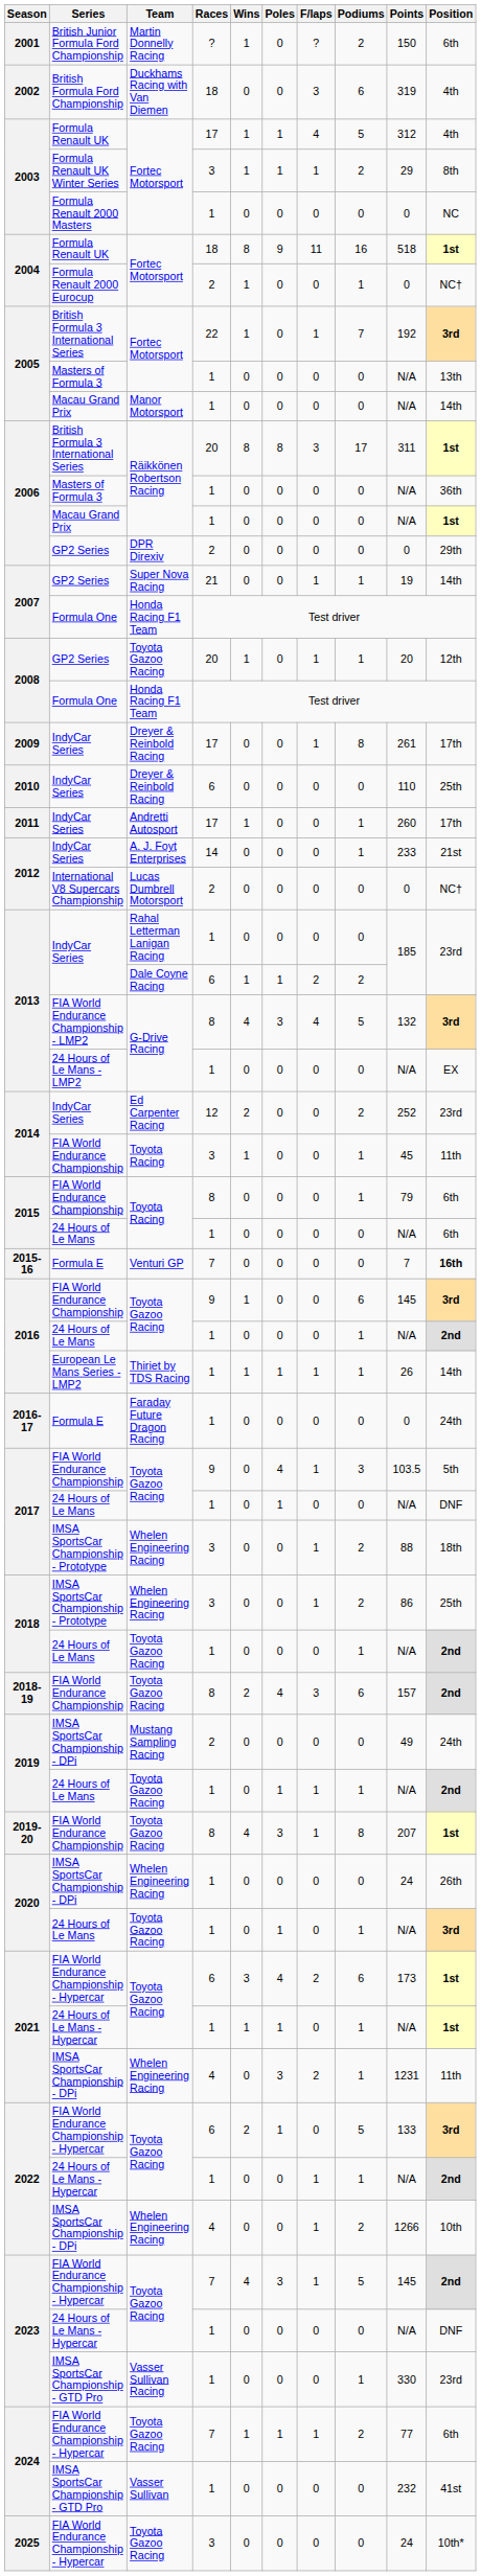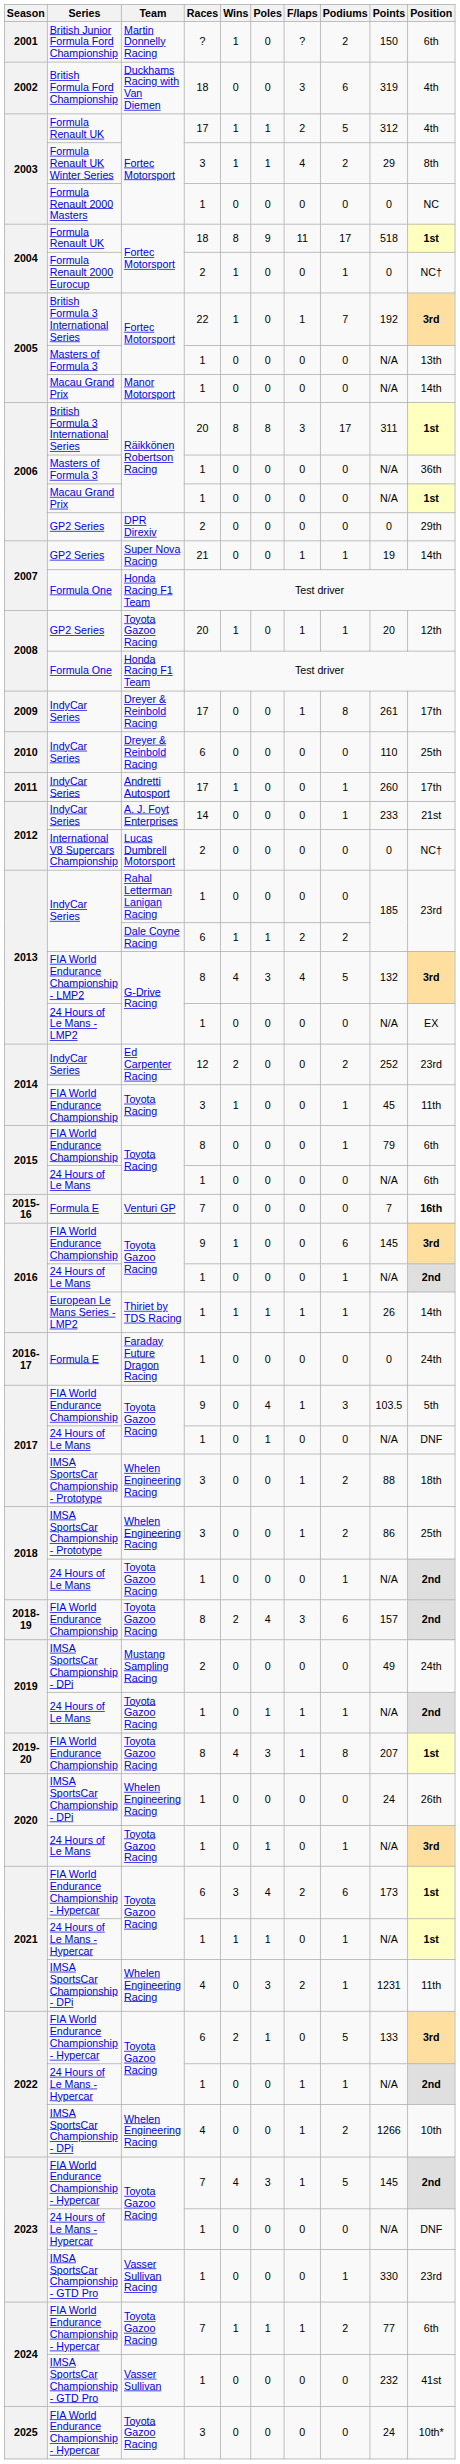 <table class="wikitable" style="font-size: 90%; text-align:center">
 <tr>
 <th>Season</th>
 <th>Series</th>
 <th>Team</th>
 <th>Races</th>
 <th>Wins</th>
 <th>Poles</th>
 <th>F/laps</th>
 <th>Podiums</th>
 <th>Points</th>
 <th>Position</th>
 </tr>
 <tr>
 <th>2001</th>
 <td align=left><a href='#'>British Junior Formula Ford Championship</a></td>
 <td align=left><a href='#'>Martin Donnelly Racing</a></td>
 <td>?</td>
 <td>1</td>
 <td>0</td>
 <td>?</td>
 <td>2</td>
 <td>150</td>
 <td>6th</td>
 </tr>
 <tr>
 <th>2002</th>
 <td align=left><a href='#'>British Formula Ford Championship</a></td>
 <td align=left><a href='#'>Duckhams Racing with Van Diemen</a></td>
 <td>18</td>
 <td>0</td>
 <td>0</td>
 <td>3</td>
 <td>6</td>
 <td>319</td>
 <td>4th</td>
 </tr>
 <tr>
 <th rowspan=3>2003</th>
 <td align=left><a href='#'>Formula Renault UK</a></td>
 <td align=left rowspan=3><a href='#'>Fortec Motorsport</a></td>
 <td>17</td>
 <td>1</td>
 <td>1</td>
-<td>4</td>
+<td>2</td>
 <td>5</td>
 <td>312</td>
 <td>4th</td>
 </tr>
 <tr>
 <td align=left><a href='#'>Formula Renault UK Winter Series</a></td>
 <td>3</td>
 <td>1</td>
 <td>1</td>
-<td>1</td>
+<td>4</td>
 <td>2</td>
 <td>29</td>
 <td>8th</td>
 </tr>
 <tr>
 <td align=left><a href='#'>Formula Renault 2000 Masters</a></td>
 <td>1</td>
 <td>0</td>
 <td>0</td>
 <td>0</td>
 <td>0</td>
 <td>0</td>
 <td>NC</td>
 </tr>
 <tr>
 <th rowspan=2>2004</th>
 <td align=left><a href='#'>Formula Renault UK</a></td>
 <td align=left rowspan=2><a href='#'>Fortec Motorsport</a></td>
 <td>18</td>
 <td>8</td>
 <td>9</td>
 <td>11</td>
-<td>16</td>
+<td>17</td>
 <td>518</td>
 <td style="background:#FFFFBF;"><strong>1st</strong></td>
 </tr>
 <tr>
 <td align=left><a href='#'>Formula Renault 2000 Eurocup</a></td>
 <td>2</td>
 <td>1</td>
 <td>0</td>
 <td>0</td>
 <td>1</td>
 <td>0</td>
 <td>NC†</td>
 </tr>
 <tr>
 <th rowspan=3>2005</th>
 <td align=left><a href='#'>British Formula 3 International Series</a></td>
 <td align=left rowspan=2><a href='#'>Fortec Motorsport</a></td>
 <td>22</td>
 <td>1</td>
 <td>0</td>
 <td>1</td>
 <td>7</td>
 <td>192</td>
 <td style="background:#FFDF9F;"><strong>3rd</strong></td>
 </tr>
 <tr>
 <td align=left><a href='#'>Masters of Formula 3</a></td>
 <td>1</td>
 <td>0</td>
 <td>0</td>
 <td>0</td>
 <td>0</td>
 <td>N/A</td>
 <td>13th</td>
 </tr>
 <tr>
 <td align=left><a href='#'>Macau Grand Prix</a></td>
 <td align=left><a href='#'>Manor Motorsport</a></td>
 <td>1</td>
 <td>0</td>
 <td>0</td>
 <td>0</td>
 <td>0</td>
 <td>N/A</td>
 <td>14th</td>
 </tr>
 <tr>
 <th rowspan=4>2006</th>
 <td align=left><a href='#'>British Formula 3 International Series</a></td>
 <td align=left rowspan=3><a href='#'>Räikkönen Robertson Racing</a></td>
 <td>20</td>
 <td>8</td>
 <td>8</td>
 <td>3</td>
 <td>17</td>
 <td>311</td>
 <td style="background:#FFFFBF;"><strong>1st</strong></td>
 </tr>
 <tr>
 <td align=left><a href='#'>Masters of Formula 3</a></td>
 <td>1</td>
 <td>0</td>
 <td>0</td>
 <td>0</td>
 <td>0</td>
 <td>N/A</td>
 <td>36th</td>
 </tr>
 <tr>
 <td align=left><a href='#'>Macau Grand Prix</a></td>
 <td>1</td>
 <td>0</td>
 <td>0</td>
 <td>0</td>
 <td>0</td>
 <td>N/A</td>
 <td style="background:#FFFFBF;"><strong>1st</strong></td>
 </tr>
 <tr>
 <td align=left><a href='#'>GP2 Series</a></td>
 <td align=left><a href='#'>DPR Direxiv</a></td>
 <td>2</td>
 <td>0</td>
 <td>0</td>
 <td>0</td>
 <td>0</td>
 <td>0</td>
 <td>29th</td>
 </tr>
 <tr>
 <th rowspan=2>2007</th>
 <td align=left><a href='#'>GP2 Series</a></td>
 <td align=left><a href='#'>Super Nova Racing</a></td>
 <td>21</td>
 <td>0</td>
 <td>0</td>
 <td>1</td>
 <td>1</td>
 <td>19</td>
 <td>14th</td>
 </tr>
 <tr>
 <td align=left><a href='#'>Formula One</a></td>
 <td align=left><a href='#'>Honda Racing F1 Team</a></td>
 <td align=center colspan=7>Test driver</td>
 </tr>
 <tr>
 <th rowspan=2>2008</th>
 <td align=left><a href='#'>GP2 Series</a></td>
 <td align=left><a href='#'>Toyota Gazoo Racing</a></td>
 <td>20</td>
 <td>1</td>
 <td>0</td>
 <td>1</td>
 <td>1</td>
 <td>20</td>
 <td>12th</td>
 </tr>
 <tr>
 <td align=left><a href='#'>Formula One</a></td>
 <td align=left><a href='#'>Honda Racing F1 Team</a></td>
 <td align=center colspan=7>Test driver</td>
 </tr>
 <tr>
 <th>2009</th>
 <td align=left><a href='#'>IndyCar Series</a></td>
 <td align=left><a href='#'>Dreyer & Reinbold Racing</a></td>
 <td>17</td>
 <td>0</td>
 <td>0</td>
 <td>1</td>
 <td>8</td>
 <td>261</td>
 <td>17th</td>
 </tr>
 <tr>
 <th>2010</th>
 <td align=left><a href='#'>IndyCar Series</a></td>
 <td align=left><a href='#'>Dreyer & Reinbold Racing</a></td>
 <td>6</td>
 <td>0</td>
 <td>0</td>
 <td>0</td>
 <td>0</td>
 <td>110</td>
 <td>25th</td>
 </tr>
 <tr>
 <th>2011</th>
 <td align=left><a href='#'>IndyCar Series</a></td>
 <td align=left><a href='#'>Andretti Autosport</a></td>
 <td>17</td>
 <td>1</td>
 <td>0</td>
 <td>0</td>
 <td>1</td>
 <td>260</td>
 <td>17th</td>
 </tr>
 <tr>
 <th rowspan=2>2012</th>
 <td align=left><a href='#'>IndyCar Series</a></td>
 <td align=left><a href='#'>A. J. Foyt Enterprises</a></td>
 <td>14</td>
 <td>0</td>
 <td>0</td>
 <td>0</td>
 <td>1</td>
 <td>233</td>
 <td>21st</td>
 </tr>
 <tr>
 <td align=left><a href='#'>International V8 Supercars Championship</a></td>
 <td align=left><a href='#'>Lucas Dumbrell Motorsport</a></td>
 <td>2</td>
 <td>0</td>
 <td>0</td>
 <td>0</td>
 <td>0</td>
 <td>0</td>
 <td>NC†</td>
 </tr>
 <tr>
 <th rowspan=4>2013</th>
 <td rowspan=2 align=left><a href='#'>IndyCar Series</a></td>
 <td align=left><a href='#'>Rahal Letterman Lanigan Racing</a></td>
 <td>1</td>
 <td>0</td>
 <td>0</td>
 <td>0</td>
 <td>0</td>
 <td rowspan=2>185</td>
 <td rowspan=2>23rd</td>
 </tr>
 <tr>
 <td align=left><a href='#'>Dale Coyne Racing</a></td>
 <td>6</td>
 <td>1</td>
 <td>1</td>
 <td>2</td>
 <td>2</td>
 </tr>
 <tr>
 <td align=left><a href='#'>FIA World Endurance Championship - LMP2</a></td>
 <td align=left rowspan=2><a href='#'>G-Drive Racing</a></td>
 <td>8</td>
 <td>4</td>
 <td>3</td>
 <td>4</td>
 <td>5</td>
 <td>132</td>
 <td style="background:#FFDF9F;"><strong>3rd</strong></td>
 </tr>
 <tr>
 <td align=left><a href='#'>24 Hours of Le Mans - LMP2</a></td>
 <td>1</td>
 <td>0</td>
 <td>0</td>
 <td>0</td>
 <td>0</td>
 <td>N/A</td>
 <td>EX</td>
 </tr>
 <tr>
 <th rowspan=2>2014</th>
 <td align=left><a href='#'>IndyCar Series</a></td>
 <td align=left><a href='#'>Ed Carpenter Racing</a></td>
 <td>12</td>
 <td>2</td>
 <td>0</td>
 <td>0</td>
 <td>2</td>
 <td>252</td>
 <td>23rd</td>
 </tr>
 <tr>
 <td align=left><a href='#'>FIA World Endurance Championship</a></td>
 <td align=left><a href='#'>Toyota Racing</a></td>
 <td>3</td>
 <td>1</td>
 <td>0</td>
 <td>0</td>
 <td>1</td>
 <td>45</td>
 <td>11th</td>
 </tr>
 <tr>
 <th rowspan=2>2015</th>
 <td align=left><a href='#'>FIA World Endurance Championship</a></td>
 <td align=left rowspan=2><a href='#'>Toyota Racing</a></td>
 <td>8</td>
 <td>0</td>
 <td>0</td>
 <td>0</td>
 <td>1</td>
 <td>79</td>
 <td>6th</td>
 </tr>
 <tr>
 <td align=left><a href='#'>24 Hours of Le Mans</a></td>
 <td>1</td>
 <td>0</td>
 <td>0</td>
 <td>0</td>
 <td>0</td>
 <td>N/A</td>
 <td>6th</td>
 </tr>
 <tr>
 <th>2015-16</th>
 <td align=left><a href='#'>Formula E</a></td>
 <td align=left><a href='#'>Venturi GP</a></td>
 <td>7</td>
 <td>0</td>
 <td>0</td>
 <td>0</td>
 <td>0</td>
 <td>7</td>
 <td><strong>16th</strong></td>
 </tr>
 <tr>
 <th rowspan=3>2016</th>
 <td align=left><a href='#'>FIA World Endurance Championship</a></td>
 <td align=left rowspan=2><a href='#'>Toyota Gazoo Racing</a></td>
 <td>9</td>
 <td>1</td>
 <td>0</td>
 <td>0</td>
 <td>6</td>
 <td>145</td>
 <td style="background:#FFDF9F;"><strong>3rd</strong></td>
 </tr>
 <tr>
 <td align=left><a href='#'>24 Hours of Le Mans</a></td>
 <td>1</td>
 <td>0</td>
 <td>0</td>
 <td>0</td>
 <td>1</td>
 <td>N/A</td>
 <td style="background:#DFDFDF;"><strong>2nd</strong></td>
 </tr>
 <tr>
 <td align=left><a href='#'>European Le Mans Series - LMP2</a></td>
 <td align=left><a href='#'>Thiriet by TDS Racing</a></td>
 <td>1</td>
 <td>1</td>
 <td>1</td>
 <td>1</td>
 <td>1</td>
 <td>26</td>
 <td>14th</td>
 </tr>
 <tr>
 <th>2016-17</th>
 <td align=left><a href='#'>Formula E</a></td>
 <td align=left><a href='#'>Faraday Future Dragon Racing</a></td>
 <td>1</td>
 <td>0</td>
 <td>0</td>
 <td>0</td>
 <td>0</td>
 <td>0</td>
 <td>24th</td>
 </tr>
 <tr>
 <th rowspan=3>2017</th>
 <td align=left><a href='#'>FIA World Endurance Championship</a></td>
 <td align=left rowspan=2><a href='#'>Toyota Gazoo Racing</a></td>
 <td>9</td>
 <td>0</td>
 <td>4</td>
 <td>1</td>
 <td>3</td>
 <td>103.5</td>
 <td>5th</td>
 </tr>
 <tr>
 <td align=left><a href='#'>24 Hours of Le Mans</a></td>
 <td>1</td>
 <td>0</td>
 <td>1</td>
 <td>0</td>
 <td>0</td>
 <td>N/A</td>
 <td>DNF</td>
 </tr>
 <tr>
 <td align=left><a href='#'>IMSA SportsCar Championship - Prototype</a></td>
 <td align=left><a href='#'>Whelen Engineering Racing</a></td>
 <td>3</td>
 <td>0</td>
 <td>0</td>
 <td>1</td>
 <td>2</td>
 <td>88</td>
 <td>18th</td>
 </tr>
 <tr>
 <th rowspan=2>2018</th>
 <td align=left><a href='#'>IMSA SportsCar Championship - Prototype</a></td>
 <td align=left><a href='#'>Whelen Engineering Racing</a></td>
 <td>3</td>
 <td>0</td>
 <td>0</td>
 <td>1</td>
 <td>2</td>
 <td>86</td>
 <td>25th</td>
 </tr>
 <tr>
 <td align=left><a href='#'>24 Hours of Le Mans</a></td>
 <td align=left><a href='#'>Toyota Gazoo Racing</a></td>
 <td>1</td>
 <td>0</td>
 <td>0</td>
 <td>0</td>
 <td>1</td>
 <td>N/A</td>
 <td style="background:#DFDFDF;"><strong>2nd</strong></td>
 </tr>
 <tr>
 <th>2018-19</th>
 <td align=left><a href='#'>FIA World Endurance Championship</a></td>
 <td align=left><a href='#'>Toyota Gazoo Racing</a></td>
 <td>8</td>
 <td>2</td>
 <td>4</td>
 <td>3</td>
 <td>6</td>
 <td>157</td>
 <td style="background:#DFDFDF;"><strong>2nd</strong></td>
 </tr>
 <tr>
 <th rowspan=2>2019</th>
 <td align=left><a href='#'>IMSA SportsCar Championship - DPi</a></td>
 <td align=left><a href='#'>Mustang Sampling Racing</a></td>
 <td>2</td>
 <td>0</td>
 <td>0</td>
 <td>0</td>
 <td>0</td>
 <td>49</td>
 <td>24th</td>
 </tr>
 <tr>
 <td align=left><a href='#'>24 Hours of Le Mans</a></td>
 <td align=left><a href='#'>Toyota Gazoo Racing</a></td>
 <td>1</td>
 <td>0</td>
 <td>1</td>
 <td>1</td>
 <td>1</td>
 <td>N/A</td>
 <td style="background:#DFDFDF;"><strong>2nd</strong></td>
 </tr>
 <tr>
 <th>2019-20</th>
 <td align=left><a href='#'>FIA World Endurance Championship</a></td>
 <td align=left><a href='#'>Toyota Gazoo Racing</a></td>
 <td>8</td>
 <td>4</td>
 <td>3</td>
 <td>1</td>
 <td>8</td>
 <td>207</td>
 <td style="background:#FFFFBF;"><strong>1st</strong></td>
 </tr>
 <tr>
 <th rowspan=2>2020</th>
 <td align=left><a href='#'>IMSA SportsCar Championship - DPi</a></td>
 <td align=left><a href='#'>Whelen Engineering Racing</a></td>
 <td>1</td>
 <td>0</td>
 <td>0</td>
 <td>0</td>
 <td>0</td>
 <td>24</td>
 <td>26th</td>
 </tr>
 <tr>
 <td align=left><a href='#'>24 Hours of Le Mans</a></td>
 <td align=left><a href='#'>Toyota Gazoo Racing</a></td>
 <td>1</td>
 <td>0</td>
 <td>1</td>
 <td>0</td>
 <td>1</td>
 <td>N/A</td>
 <td style="background:#FFDF9F;"><strong>3rd</strong></td>
 </tr>
 <tr>
 <th rowspan=3>2021</th>
 <td align=left><a href='#'>FIA World Endurance Championship - Hypercar</a></td>
 <td align=left rowspan=2><a href='#'>Toyota Gazoo Racing</a></td>
 <td>6</td>
 <td>3</td>
 <td>4</td>
 <td>2</td>
 <td>6</td>
 <td>173</td>
 <td style="background:#FFFFBF;"><strong>1st</strong></td>
 </tr>
 <tr>
 <td align=left><a href='#'>24 Hours of Le Mans - Hypercar</a></td>
 <td>1</td>
 <td>1</td>
 <td>1</td>
 <td>0</td>
 <td>1</td>
 <td>N/A</td>
 <td style="background:#FFFFBF;"><strong>1st</strong></td>
 </tr>
 <tr>
 <td align=left><a href='#'>IMSA SportsCar Championship - DPi</a></td>
 <td align=left><a href='#'>Whelen Engineering Racing</a></td>
 <td>4</td>
 <td>0</td>
 <td>3</td>
 <td>2</td>
 <td>1</td>
 <td>1231</td>
 <td>11th</td>
 </tr>
 <tr>
 <th rowspan="3">2022</th>
 <td align=left><a href='#'>FIA World Endurance Championship - Hypercar</a></td>
 <td rowspan="2" align="left"><a href='#'>Toyota Gazoo Racing</a></td>
 <td>6</td>
 <td>2</td>
 <td>1</td>
 <td>0</td>
 <td>5</td>
 <td>133</td>
 <td style="background:#FFDF9F;"><strong>3rd</strong></td>
 </tr>
 <tr>
 <td align=left><a href='#'>24 Hours of Le Mans - Hypercar</a></td>
 <td>1</td>
 <td>0</td>
 <td>0</td>
 <td>1</td>
 <td>1</td>
 <td>N/A</td>
 <td style="background:#DFDFDF;"><strong>2nd</strong></td>
 </tr>
 <tr>
 <td align=left><a href='#'>IMSA SportsCar Championship - DPi</a></td>
 <td align=left><a href='#'>Whelen Engineering Racing</a></td>
 <td>4</td>
 <td>0</td>
 <td>0</td>
 <td>1</td>
 <td>2</td>
 <td>1266</td>
 <td>10th</td>
 </tr>
 <tr>
 <th rowspan=3>2023</th>
 <td align=left><a href='#'>FIA World Endurance Championship - Hypercar</a></td>
 <td align=left rowspan=2><a href='#'>Toyota Gazoo Racing</a></td>
 <td>7</td>
 <td>4</td>
 <td>3</td>
 <td>1</td>
 <td>5</td>
 <td>145</td>
 <td style="background:#DFDFDF;"><strong>2nd</strong></td>
 </tr>
 <tr>
 <td align=left><a href='#'>24 Hours of Le Mans - Hypercar</a></td>
 <td>1</td>
 <td>0</td>
 <td>0</td>
 <td>0</td>
 <td>0</td>
 <td>N/A</td>
 <td>DNF</td>
 </tr>
 <tr>
 <td align=left><a href='#'>IMSA SportsCar Championship - GTD Pro</a></td>
 <td align=left><a href='#'>Vasser Sullivan Racing</a></td>
 <td>1</td>
 <td>0</td>
 <td>0</td>
 <td>0</td>
 <td>1</td>
 <td>330</td>
 <td>23rd</td>
 </tr>
 <tr>
 <th rowspan=2>2024</th>
 <td align=left><a href='#'>FIA World Endurance Championship - Hypercar</a></td>
 <td align=left><a href='#'>Toyota Gazoo Racing</a></td>
 <td>7</td>
 <td>1</td>
 <td>1</td>
 <td>1</td>
 <td>2</td>
 <td>77</td>
 <td>6th</td>
 </tr>
 <tr>
 <td align=left><a href='#'>IMSA SportsCar Championship - GTD Pro</a></td>
 <td align=left><a href='#'>Vasser Sullivan</a></td>
 <td>1</td>
 <td>0</td>
 <td>0</td>
 <td>0</td>
 <td>0</td>
 <td>232</td>
 <td>41st</td>
 </tr>
 <tr>
 <th>2025</th>
 <td align=left><a href='#'>FIA World Endurance Championship - Hypercar</a></td>
 <td align=left><a href='#'>Toyota Gazoo Racing</a></td>
 <td>3</td>
 <td>0</td>
 <td>0</td>
 <td>0</td>
 <td>0</td>
 <td>24</td>
 <td>10th*</td>
 </tr>
 </table>
